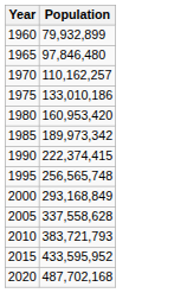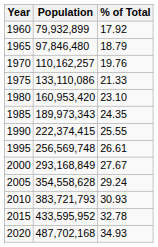 <table class="wikitable sortable">
 <tr>
 <th>Year</th>
 <th>Population</th>
+<th>% of Total</th>
 </tr>
 <tr>
 <td>1960</td>
 <td>79,932,899</td>
+<td>17.92</td>
 </tr>
 <tr>
 <td>1965</td>
 <td>97,846,480</td>
+<td>18.79</td>
 </tr>
 <tr>
 <td>1970</td>
 <td>110,162,257</td>
+<td>19.76</td>
 </tr>
 <tr>
 <td>1975</td>
-<td>133,010,186</td>
+<td>133,110,086</td>
+<td>21.33</td>
 </tr>
 <tr>
 <td>1980</td>
 <td>160,953,420</td>
+<td>23.10</td>
 </tr>
 <tr>
 <td>1985</td>
-<td>189,973,342</td>
+<td>189,973,343</td>
+<td>24.35</td>
 </tr>
 <tr>
 <td>1990</td>
 <td>222,374,415</td>
+<td>25.55</td>
 </tr>
 <tr>
 <td>1995</td>
-<td>256,565,748</td>
+<td>256,569,748</td>
+<td>26.61</td>
 </tr>
 <tr>
 <td>2000</td>
 <td>293,168,849</td>
+<td>27.67</td>
 </tr>
 <tr>
 <td>2005</td>
-<td>337,558,628</td>
+<td>354,558,628</td>
+<td>29.24</td>
 </tr>
 <tr>
 <td>2010</td>
 <td>383,721,793</td>
+<td>30.93</td>
 </tr>
 <tr>
 <td>2015</td>
 <td>433,595,952</td>
+<td>32.78</td>
 </tr>
 <tr>
 <td>2020</td>
 <td>487,702,168</td>
+<td>34.93</td>
 </tr>
 </table>
